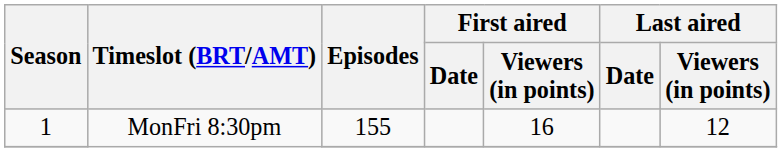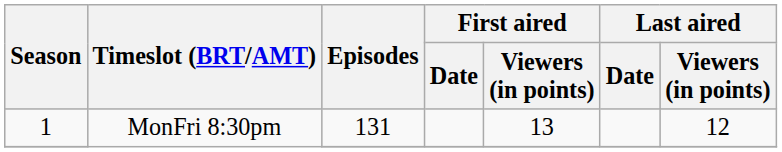 <table class="wikitable" style="text-align: center">
 <tr>
 <th scope="col" rowspan="2">Season</th>
 <th scope="col" rowspan="2">Timeslot (<a href='#'>BRT</a>/<a href='#'>AMT</a>)</th>
 <th scope="col" rowspan="2" colspan="1">Episodes</th>
 <th scope="col" colspan="2">First aired</th>
 <th scope="col" colspan="2">Last aired</th>
 </tr>
 <tr>
 <th scope="col">Date</th>
 <th scope="col">Viewers<br>(in points)</th>
 <th scope="col">Date</th>
 <th scope="col">Viewers<br>(in points)</th>
 </tr>
 <tr>
 <td rowspan="1">1</td>
 <td rowspan="2">MonFri 8:30pm</td>
-<td rowspan="1">155</td>
+<td rowspan="1">131</td>
 <td></td>
-<td rowspan="1">16</td>
+<td rowspan="1">13</td>
 <td></td>
 <td rowspan="1">12</td>
 </tr>
 <tr>
 </tr>
 </table>
